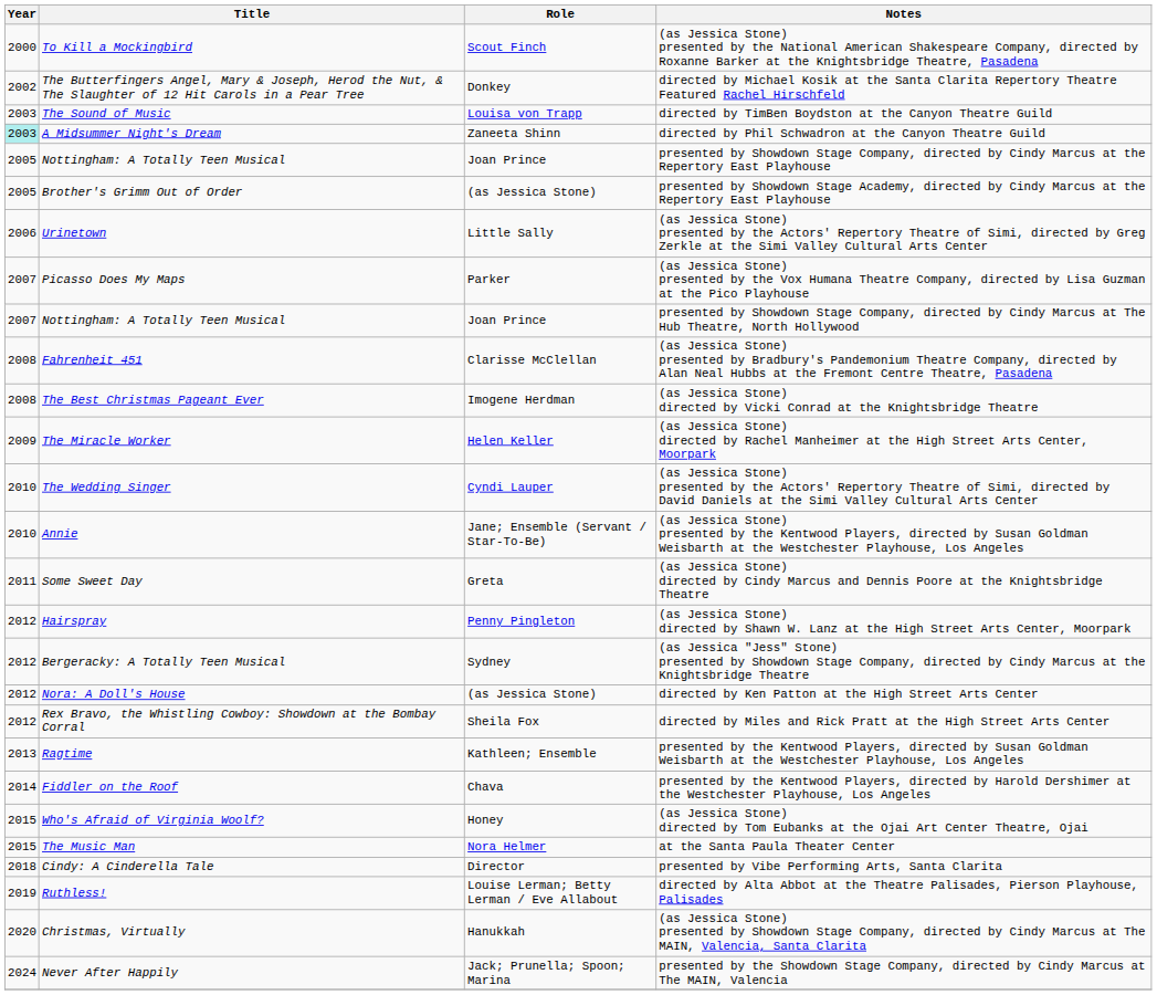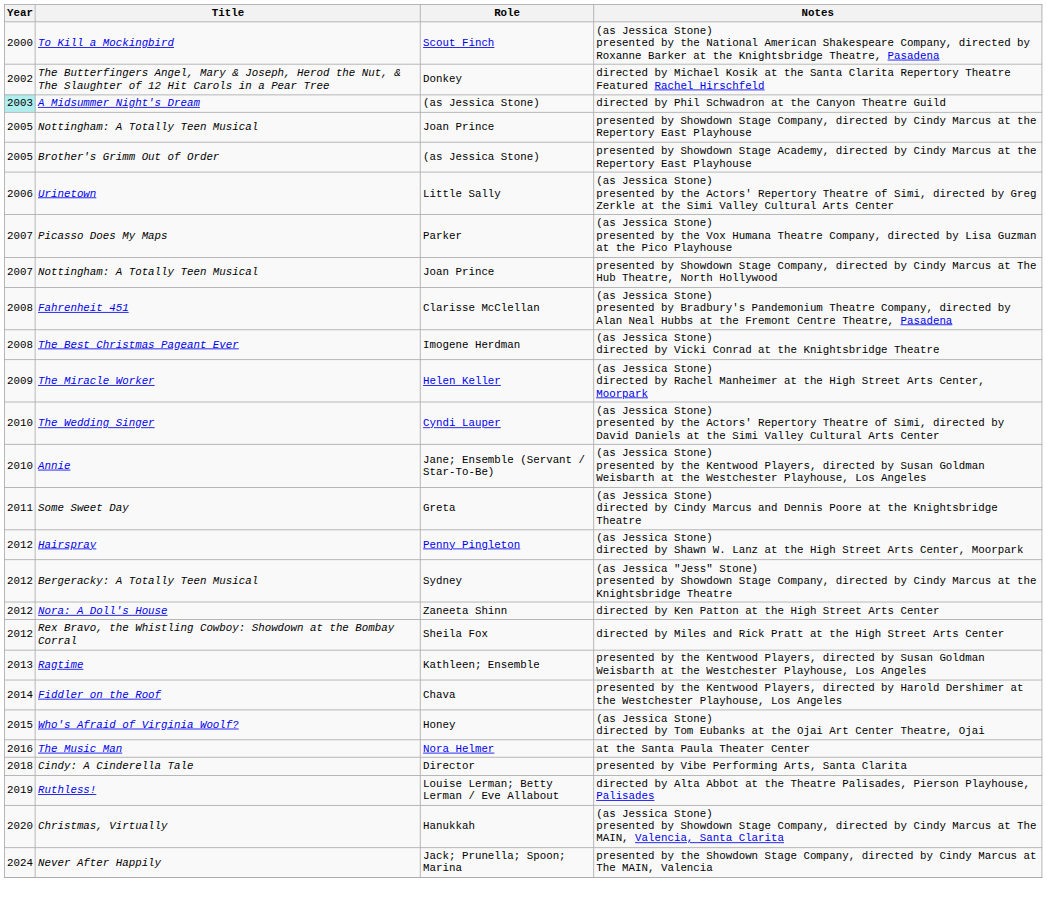 <table class="wikitable sortable">
 <tr>
 <th>Year</th>
 <th>Title</th>
 <th>Role</th>
 <th>Notes</th>
 </tr>
 <tr>
 <td>2000</td>
 <td><em><a href='#'>To Kill a Mockingbird</a></em></td>
 <td><a href='#'>Scout Finch</a></td>
 <td>(as Jessica Stone)<br>presented by the National American Shakespeare Company, directed by Roxanne Barker at the Knightsbridge Theatre, <a href='#'>Pasadena</a></td>
 </tr>
 <tr>
 <td>2002</td>
 <td><em>The Butterfingers Angel, Mary & Joseph, Herod the Nut, & The Slaughter of 12 Hit Carols in a Pear Tree</em></td>
 <td>Donkey</td>
 <td>directed by Michael Kosik at the Santa Clarita Repertory Theatre<br>Featured <a href='#'>Rachel Hirschfeld</a></td>
 </tr>
 <tr>
-<td>2003</td>
-<td><em><a href='#'>The Sound of Music</a></em></td>
-<td><a href='#'>Louisa von Trapp</a></td>
-<td>directed by TimBen Boydston at the Canyon Theatre Guild</td>
-</tr>
-<tr>
 <td style="background: paleturquoise;">2003</td>
 <td><em><a href='#'>A Midsummer Night's Dream</a></em></td>
-<td>Zaneeta Shinn</td>
+<td>(as Jessica Stone)</td>
 <td>directed by Phil Schwadron at the Canyon Theatre Guild</td>
 </tr>
 <tr>
 <td>2005</td>
 <td><em>Nottingham: A Totally Teen Musical</em></td>
 <td>Joan Prince</td>
 <td>presented by Showdown Stage Company, directed by Cindy Marcus at the Repertory East Playhouse</td>
 </tr>
 <tr>
 <td>2005</td>
 <td><em>Brother's Grimm Out of Order</em></td>
 <td>(as Jessica Stone)</td>
 <td>presented by Showdown Stage Academy, directed by Cindy Marcus at the Repertory East Playhouse</td>
 </tr>
 <tr>
 <td>2006</td>
 <td><em><a href='#'>Urinetown</a></em></td>
 <td>Little Sally</td>
 <td>(as Jessica Stone)<br>presented by the Actors' Repertory Theatre of Simi, directed by Greg Zerkle at the Simi Valley Cultural Arts Center</td>
 </tr>
 <tr>
 <td>2007</td>
 <td><em>Picasso Does My Maps</em></td>
 <td>Parker</td>
 <td>(as Jessica Stone)<br>presented by the Vox Humana Theatre Company, directed by Lisa Guzman at the Pico Playhouse</td>
 </tr>
 <tr>
 <td>2007</td>
 <td><em>Nottingham: A Totally Teen Musical</em></td>
 <td>Joan Prince</td>
 <td>presented by Showdown Stage Company, directed by Cindy Marcus at The Hub Theatre, North Hollywood</td>
 </tr>
 <tr>
 <td>2008</td>
 <td><em><a href='#'>Fahrenheit 451</a></em></td>
 <td>Clarisse McClellan</td>
 <td>(as Jessica Stone)<br>presented by Bradbury's Pandemonium Theatre Company, directed by Alan Neal Hubbs at the Fremont Centre Theatre, <a href='#'>Pasadena</a></td>
 </tr>
 <tr>
 <td>2008</td>
 <td><em><a href='#'>The Best Christmas Pageant Ever</a></em></td>
 <td>Imogene Herdman</td>
 <td>(as Jessica Stone)<br>directed by Vicki Conrad at the Knightsbridge Theatre</td>
 </tr>
 <tr>
 <td>2009</td>
 <td><em><a href='#'>The Miracle Worker</a></em></td>
 <td><a href='#'>Helen Keller</a></td>
 <td>(as Jessica Stone)<br>directed by Rachel Manheimer at the High Street Arts Center, <a href='#'>Moorpark</a></td>
 </tr>
 <tr>
 <td>2010</td>
 <td><em><a href='#'>The Wedding Singer</a></em></td>
 <td><a href='#'>Cyndi Lauper</a></td>
 <td>(as Jessica Stone)<br>presented by the Actors' Repertory Theatre of Simi, directed by David Daniels at the Simi Valley Cultural Arts Center</td>
 </tr>
 <tr>
 <td>2010</td>
 <td><em><a href='#'>Annie</a></em></td>
 <td>Jane; Ensemble (Servant / Star-To-Be)</td>
 <td>(as Jessica Stone)<br>presented by the Kentwood Players, directed by Susan Goldman Weisbarth at the Westchester Playhouse, Los Angeles</td>
 </tr>
 <tr>
 <td>2011</td>
 <td><em>Some Sweet Day</em></td>
 <td>Greta</td>
 <td>(as Jessica Stone)<br>directed by Cindy Marcus and Dennis Poore at the Knightsbridge Theatre</td>
 </tr>
 <tr>
 <td>2012</td>
 <td><em><a href='#'>Hairspray</a></em></td>
 <td><a href='#'>Penny Pingleton</a></td>
 <td>(as Jessica Stone)<br>directed by Shawn W. Lanz at the High Street Arts Center, Moorpark</td>
 </tr>
 <tr>
 <td>2012</td>
 <td><em>Bergeracky: A Totally Teen Musical</em></td>
 <td>Sydney</td>
 <td>(as Jessica "Jess" Stone)<br>presented by Showdown Stage Company, directed by Cindy Marcus at the Knightsbridge Theatre</td>
 </tr>
 <tr>
 <td>2012</td>
 <td><em><a href='#'>Nora: A Doll's House</a></em></td>
-<td>(as Jessica Stone)</td>
+<td>Zaneeta Shinn</td>
 <td>directed by Ken Patton at the High Street Arts Center</td>
 </tr>
 <tr>
 <td>2012</td>
 <td><em>Rex Bravo, the Whistling Cowboy: Showdown at the Bombay Corral</em></td>
 <td>Sheila Fox</td>
 <td>directed by Miles and Rick Pratt at the High Street Arts Center</td>
 </tr>
 <tr>
 <td>2013</td>
 <td><em><a href='#'>Ragtime</a></em></td>
 <td>Kathleen; Ensemble</td>
 <td>presented by the Kentwood Players, directed by  Susan Goldman Weisbarth at the Westchester Playhouse, Los Angeles</td>
 </tr>
 <tr>
 <td>2014</td>
 <td><em><a href='#'>Fiddler on the Roof</a></em></td>
 <td>Chava</td>
 <td>presented by the Kentwood Players, directed by Harold Dershimer at the Westchester Playhouse, Los Angeles</td>
 </tr>
 <tr>
 <td>2015</td>
 <td><em><a href='#'>Who's Afraid of Virginia Woolf?</a></em></td>
 <td>Honey</td>
 <td>(as Jessica Stone)<br>directed by Tom Eubanks at the Ojai Art Center Theatre, Ojai</td>
 </tr>
 <tr>
-<td>2015</td>
+<td>2016</td>
 <td><em><a href='#'>The Music Man</a></em></td>
 <td><a href='#'>Nora Helmer</a></td>
 <td>at the Santa Paula Theater Center</td>
 </tr>
 <tr>
 <td>2018</td>
 <td><em>Cindy: A Cinderella Tale</em></td>
 <td>Director</td>
 <td>presented by Vibe Performing Arts, Santa Clarita</td>
 </tr>
 <tr>
 <td>2019</td>
 <td><em><a href='#'>Ruthless!</a></em></td>
 <td>Louise Lerman; Betty Lerman / Eve Allabout</td>
 <td>directed by Alta Abbot at the Theatre Palisades, Pierson Playhouse, <a href='#'>Palisades</a></td>
 </tr>
 <tr>
 <td>2020</td>
 <td><em>Christmas, Virtually</em></td>
 <td>Hanukkah</td>
 <td>(as Jessica Stone)<br>presented by Showdown Stage Company, directed by Cindy Marcus at The MAIN, <a href='#'>Valencia, Santa Clarita</a></td>
 </tr>
 <tr>
 <td>2024</td>
 <td><em>Never After Happily</em></td>
 <td>Jack; Prunella; Spoon; Marina</td>
 <td>presented by the Showdown Stage Company, directed by Cindy Marcus at The MAIN, Valencia</td>
 </tr>
 <tr>
 </tr>
 </table>
